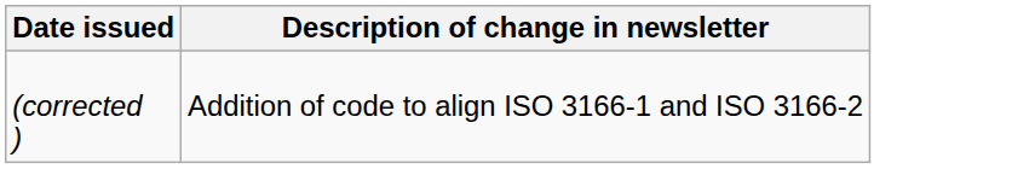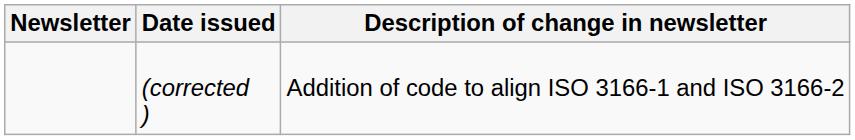 <table class="wikitable">
 <tr>
+<th>Newsletter</th>
 <th>Date issued</th>
 <th>Description of change in newsletter</th>
 </tr>
 <tr>
+<td id="II-3"></td>
 <td><br> <em>(corrected<br> )</em></td>
 <td>Addition of code to align ISO 3166-1 and ISO 3166-2</td>
 </tr>
 </table>
